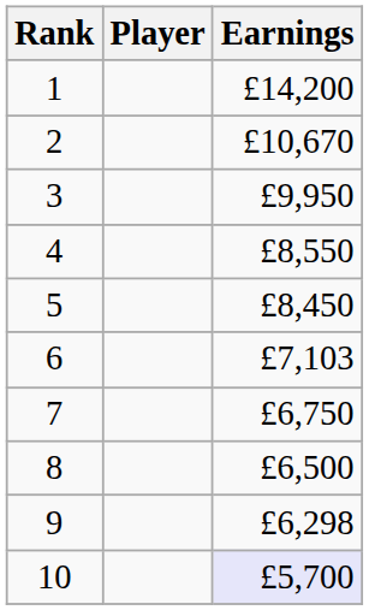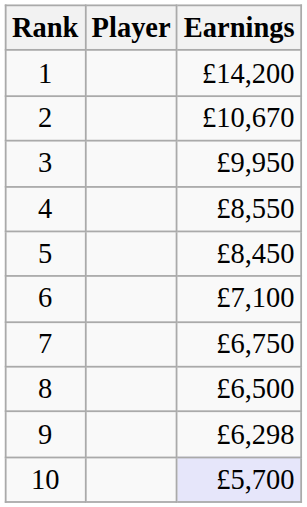 <table class="wikitable" style="float:right; text-align:right; margin-left:1em">
 <tr>
 <th>Rank</th>
 <th>Player</th>
 <th>Earnings</th>
 </tr>
 <tr>
 <td align=center>1</td>
 <td style="text-align:left"></td>
 <td>£14,200</td>
 </tr>
 <tr>
 <td align=center>2</td>
 <td style="text-align:left"></td>
 <td>£10,670</td>
 </tr>
 <tr>
 <td align=center>3</td>
 <td style="text-align:left"></td>
 <td>£9,950</td>
 </tr>
 <tr>
 <td align=center>4</td>
 <td style="text-align:left"></td>
 <td>£8,550</td>
 </tr>
 <tr>
 <td align=center>5</td>
 <td style="text-align:left"></td>
 <td>£8,450</td>
 </tr>
 <tr>
 <td align=center>6</td>
 <td style="text-align:left"></td>
-<td>£7,103</td>
+<td>£7,100</td>
 </tr>
 <tr>
 <td align=center>7</td>
 <td style="text-align:left"></td>
 <td>£6,750</td>
 </tr>
 <tr>
 <td align=center>8</td>
 <td style="text-align:left"></td>
 <td>£6,500</td>
 </tr>
 <tr>
 <td align=center>9</td>
 <td style="text-align:left"></td>
 <td>£6,298</td>
 </tr>
 <tr>
 <td align=center>10</td>
 <td style="text-align:left"></td>
 <td style="background: lavender;">£5,700</td>
 </tr>
 </table>
